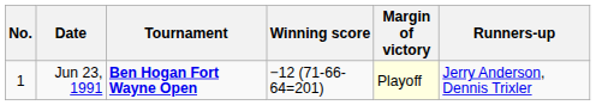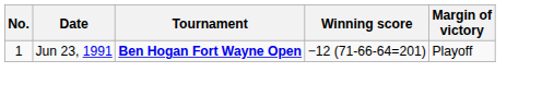 <table class="wikitable" style="font-size:95%;">
 <tr>
 <th>No.</th>
 <th>Date</th>
 <th>Tournament</th>
 <th>Winning score</th>
 <th>Margin of<br>victory</th>
-<th>Runners-up</th>
 </tr>
 <tr>
 <td align=center>1</td>
 <td align=right>Jun 23, <a href='#'>1991</a></td>
 <td><strong><a href='#'>Ben Hogan Fort Wayne Open</a></strong></td>
 <td>−12 (71-66-64=201)</td>
-<td style="background: lightyellow;">Playoff</td>
-<td> <a href='#'>Jerry Anderson</a>,  <a href='#'>Dennis Trixler</a></td>
+<td>Playoff</td>
 </tr>
 </table>
